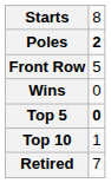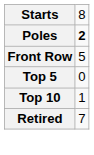 <table class="wikitable" style="text-align:center">
 <tr>
 <th>Starts</th>
 <td>8</td>
 </tr>
 <tr>
 <th>Poles</th>
 <td><strong>2</strong></td>
 </tr>
 <tr>
 <th>Front Row</th>
 <td>5</td>
 </tr>
 <tr>
-<th>Wins</th>
+<th>Top 5</th>
 <td>0</td>
-</tr>
-<tr>
-<th>Top 5</th>
-<td><strong>0</strong></td>
 </tr>
 <tr>
 <th>Top 10</th>
 <td>1</td>
 </tr>
 <tr>
 <th>Retired</th>
 <td>7</td>
 </tr>
 </table>
